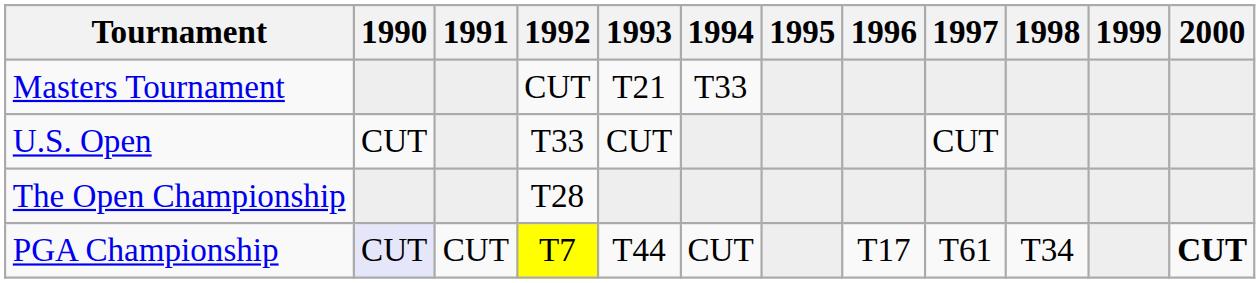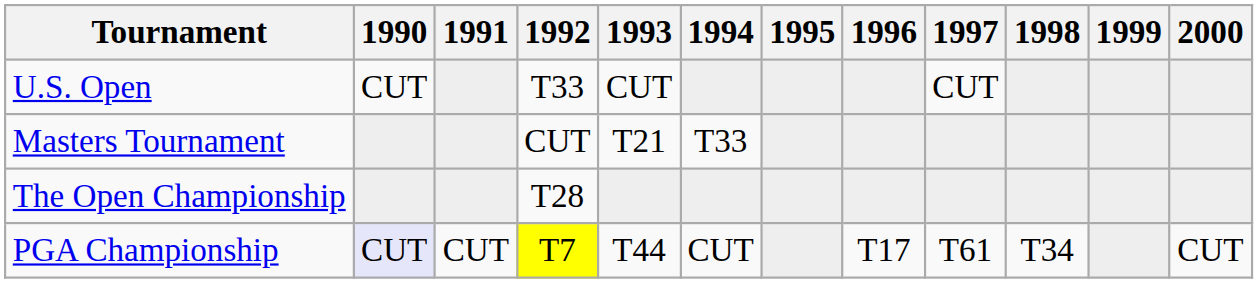 <table class="wikitable" style="font-size:95%;text-align:center;">
 <tr>
 <th>Tournament</th>
 <th>1990</th>
 <th>1991</th>
 <th>1992</th>
 <th>1993</th>
 <th>1994</th>
 <th>1995</th>
 <th>1996</th>
 <th>1997</th>
 <th>1998</th>
 <th>1999</th>
 <th>2000</th>
 </tr>
 <tr>
+<td align=left><a href='#'>U.S. Open</a></td>
+<td>CUT</td>
+<td style="background:#eeeeee;"></td>
+<td>T33</td>
+<td>CUT</td>
+<td style="background:#eeeeee;"></td>
+<td style="background:#eeeeee;"></td>
+<td style="background:#eeeeee;"></td>
+<td>CUT</td>
+<td style="background:#eeeeee;"></td>
+<td style="background:#eeeeee;"></td>
+<td style="background:#eeeeee;"></td>
+</tr>
+<tr>
 <td align=left><a href='#'>Masters Tournament</a></td>
 <td style="background:#eeeeee;"></td>
 <td style="background:#eeeeee;"></td>
 <td>CUT</td>
 <td>T21</td>
 <td>T33</td>
 <td style="background:#eeeeee;"></td>
 <td style="background:#eeeeee;"></td>
 <td style="background:#eeeeee;"></td>
-<td style="background:#eeeeee;"></td>
-<td style="background:#eeeeee;"></td>
-<td style="background:#eeeeee;"></td>
-</tr>
-<tr>
-<td align=left><a href='#'>U.S. Open</a></td>
-<td>CUT</td>
-<td style="background:#eeeeee;"></td>
-<td>T33</td>
-<td>CUT</td>
-<td style="background:#eeeeee;"></td>
-<td style="background:#eeeeee;"></td>
-<td style="background:#eeeeee;"></td>
-<td>CUT</td>
 <td style="background:#eeeeee;"></td>
 <td style="background:#eeeeee;"></td>
 <td style="background:#eeeeee;"></td>
 </tr>
 <tr>
 <td align=left><a href='#'>The Open Championship</a></td>
 <td style="background:#eeeeee;"></td>
 <td style="background:#eeeeee;"></td>
 <td>T28</td>
 <td style="background:#eeeeee;"></td>
 <td style="background:#eeeeee;"></td>
 <td style="background:#eeeeee;"></td>
 <td style="background:#eeeeee;"></td>
 <td style="background:#eeeeee;"></td>
 <td style="background:#eeeeee;"></td>
 <td style="background:#eeeeee;"></td>
 <td style="background:#eeeeee;"></td>
 </tr>
 <tr>
 <td align=left><a href='#'>PGA Championship</a></td>
 <td style="background: lavender;">CUT</td>
 <td>CUT</td>
 <td style="background:yellow;">T7</td>
 <td>T44</td>
 <td>CUT</td>
 <td style="background:#eeeeee;"></td>
 <td>T17</td>
 <td>T61</td>
 <td>T34</td>
 <td style="background:#eeeeee;"></td>
-<td><strong>CUT</strong></td>
+<td>CUT</td>
 </tr>
 </table>
